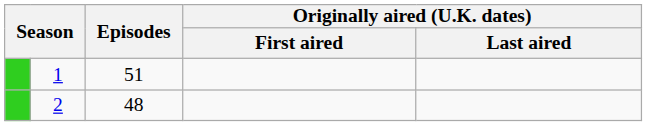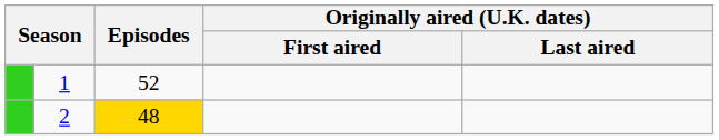 <table class="wikitable plainrowheaders" style="text-align:center;">
 <tr>
 <th style="padding:0 9px;" rowspan="2" colspan="2">Season</th>
 <th style="padding:0 9px;" rowspan="2">Episodes</th>
 <th style="padding:0 90px;" colspan="2">Originally aired (U.K. dates)</th>
 </tr>
 <tr>
 <th>First aired</th>
 <th>Last aired</th>
 </tr>
 <tr>
 <td scope="row" style="background:#2fce1f; color:#100;"></td>
 <td><a href='#'>1</a></td>
-<td>51</td>
+<td>52</td>
 <td></td>
 <td></td>
 </tr>
 <tr>
 <td scope="row" style="background:#2fce1f; color:#100;"></td>
 <td><a href='#'>2</a></td>
-<td>48</td>
+<td style="background: gold;">48</td>
 <td></td>
 <td></td>
 </tr>
 </table>
